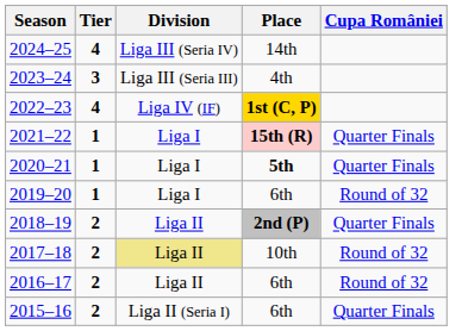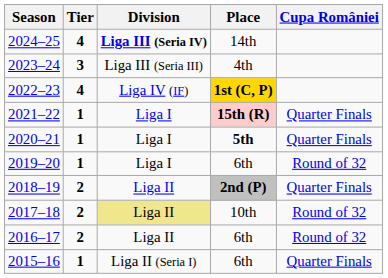 <table class="wikitable" style="text-align:center; font-size:90%">
 <tr>
 <th>Season</th>
 <th>Tier</th>
 <th>Division</th>
 <th>Place</th>
 <th><a href='#'>Cupa României</a></th>
 </tr>
 <tr>
 <td><a href='#'>2024–25</a></td>
 <td><strong>4</strong></td>
-<td><a href='#'>Liga III</a> <small>(Seria IV)</small></td>
+<td><strong><a href='#'>Liga III</a> <small>(Seria IV)</small></strong></td>
 <td>14th</td>
 <td></td>
 </tr>
 <tr>
 <td><a href='#'>2023–24</a></td>
 <td><strong>3</strong></td>
 <td>Liga III <small>(Seria III)</small></td>
 <td>4th</td>
 <td></td>
 </tr>
 <tr>
 <td><a href='#'>2022–23</a></td>
 <td><strong>4</strong></td>
 <td><a href='#'>Liga IV</a> <small>(<a href='#'>IF</a>)</small></td>
 <td align=center bgcolor=gold><strong>1st</strong> <strong>(C, P)</strong></td>
 <td></td>
 </tr>
 <tr>
 <td><a href='#'>2021–22</a></td>
 <td><strong>1</strong></td>
 <td><a href='#'>Liga I</a></td>
 <td align=center bgcolor=#FFCCCC><strong>15th</strong> <strong>(R)</strong></td>
 <td><a href='#'>Quarter Finals</a></td>
 </tr>
 <tr>
 <td><a href='#'>2020–21</a></td>
 <td><strong>1</strong></td>
 <td>Liga I</td>
 <td><strong>5th</strong></td>
 <td><a href='#'>Quarter Finals</a></td>
 </tr>
 <tr>
 <td><a href='#'>2019–20</a></td>
 <td><strong>1</strong></td>
 <td>Liga I</td>
 <td>6th</td>
 <td><a href='#'>Round of 32</a></td>
 </tr>
 <tr>
 <td><a href='#'>2018–19</a></td>
 <td><strong>2</strong></td>
 <td><a href='#'>Liga II</a></td>
 <td align=center bgcolor=silver><strong>2nd</strong> <strong>(P)</strong></td>
 <td><a href='#'>Quarter Finals</a></td>
 </tr>
 <tr>
 <td><a href='#'>2017–18</a></td>
 <td><strong>2</strong></td>
 <td style="background: khaki;">Liga II</td>
 <td>10th</td>
 <td><a href='#'>Round of 32</a></td>
 </tr>
 <tr>
 <td><a href='#'>2016–17</a></td>
 <td><strong>2</strong></td>
 <td>Liga II</td>
 <td>6th</td>
 <td><a href='#'>Round of 32</a></td>
 </tr>
 <tr>
 <td><a href='#'>2015–16</a></td>
-<td><strong>2</strong></td>
+<td><strong>1</strong></td>
 <td>Liga II <small>(Seria I)</small></td>
 <td>6th</td>
 <td><a href='#'>Quarter Finals</a></td>
 </tr>
 </table>
